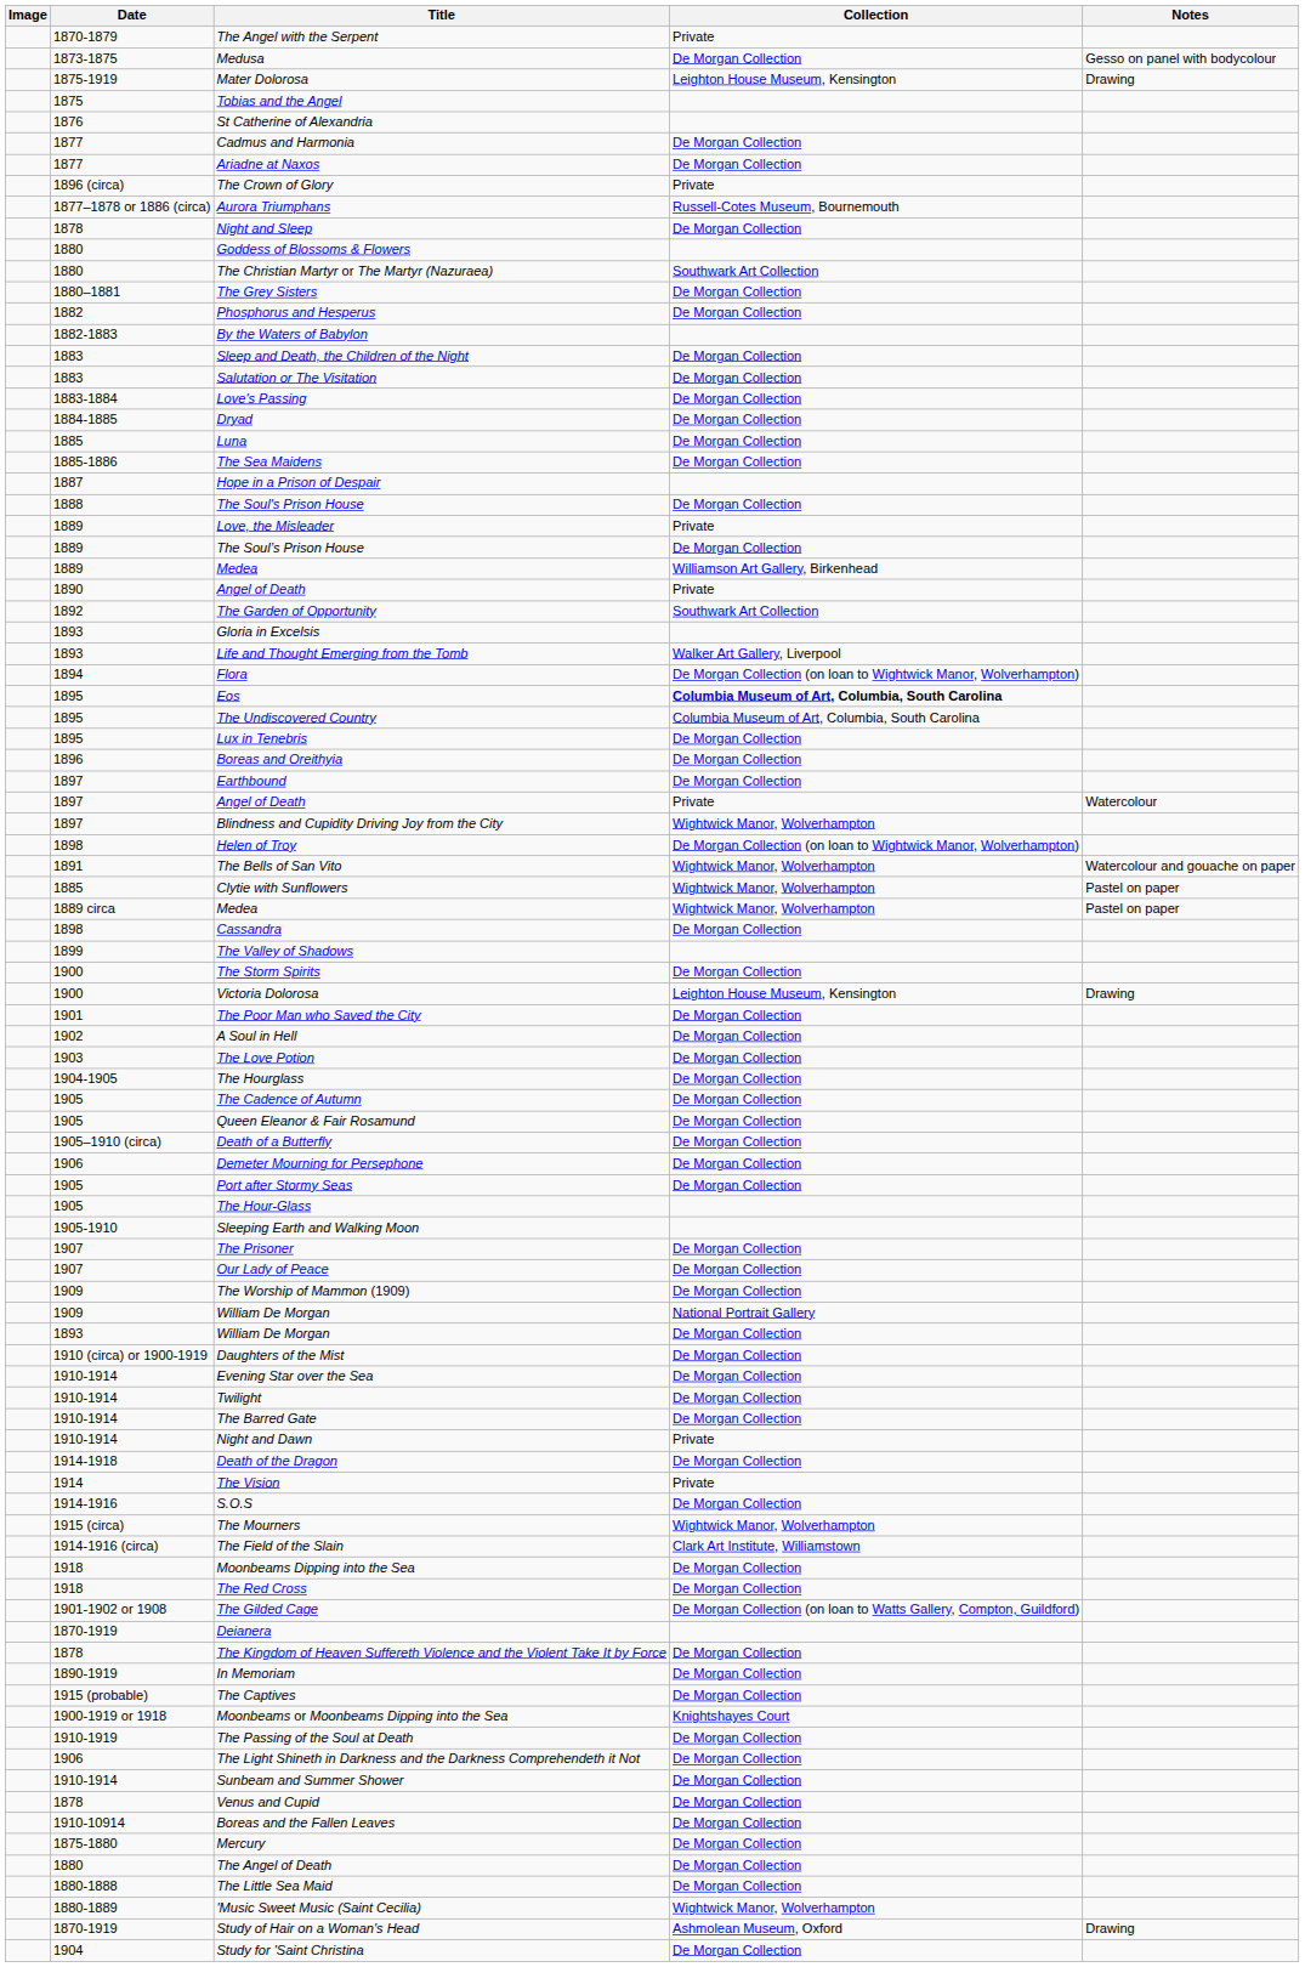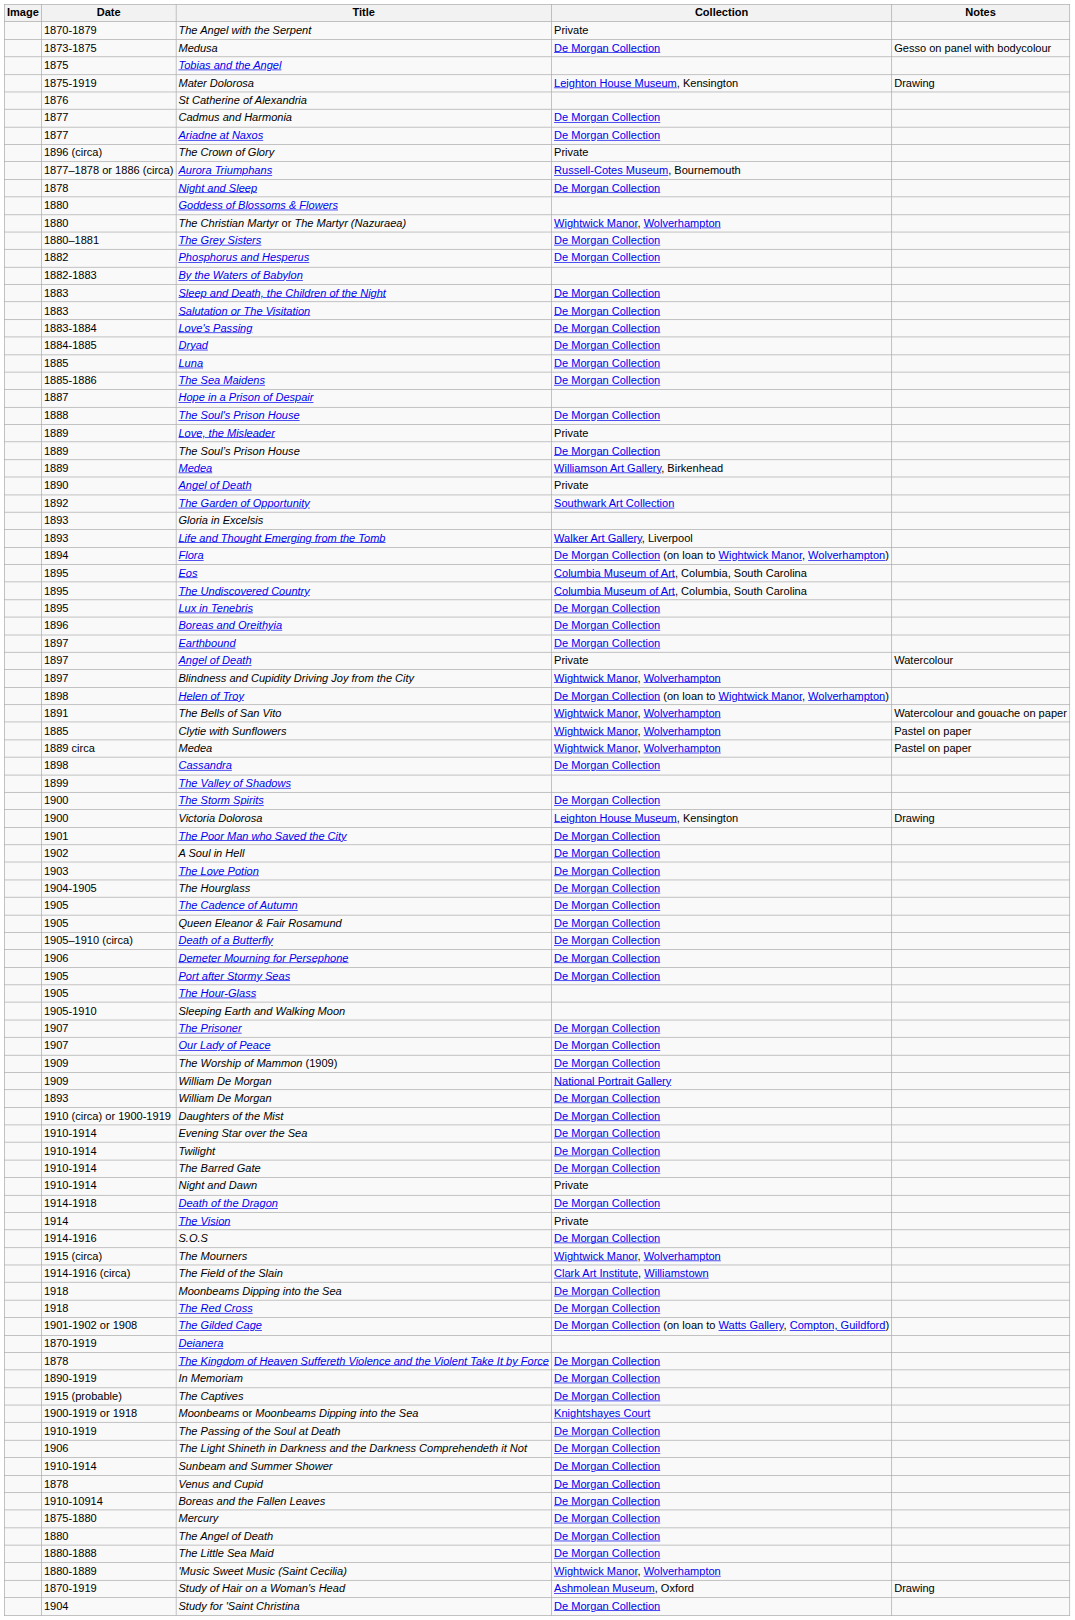 <table class="wikitable sortable">
 <tr>
 <th>Image</th>
 <th>Date</th>
 <th>Title</th>
 <th>Collection</th>
 <th>Notes</th>
 </tr>
 <tr>
 <td></td>
 <td>1870-1879</td>
 <td><em>The Angel with the Serpent</em></td>
 <td>Private</td>
 <td></td>
 </tr>
 <tr>
 <td></td>
 <td>1873-1875</td>
 <td><em>Medusa</em></td>
 <td><a href='#'>De Morgan Collection</a></td>
 <td>Gesso on panel with bodycolour</td>
 </tr>
 <tr>
 <td></td>
+<td>1875</td>
+<td><em><a href='#'>Tobias and the Angel</a></em></td>
+<td></td>
+<td></td>
+</tr>
+<tr>
+<td></td>
 <td>1875-1919</td>
 <td><em>Mater Dolorosa</em></td>
 <td><a href='#'>Leighton House Museum</a>, Kensington</td>
 <td>Drawing</td>
-</tr>
-<tr>
-<td></td>
-<td>1875</td>
-<td><em><a href='#'>Tobias and the Angel</a></em></td>
-<td></td>
-<td></td>
 </tr>
 <tr>
 <td></td>
 <td>1876</td>
 <td><em>St Catherine of Alexandria</em></td>
 <td></td>
 <td></td>
 </tr>
 <tr>
 <td></td>
 <td>1877</td>
 <td><em>Cadmus and Harmonia</em></td>
 <td><a href='#'>De Morgan Collection</a></td>
 <td></td>
 </tr>
 <tr>
 <td></td>
 <td>1877</td>
 <td><em><a href='#'>Ariadne at Naxos</a></em></td>
 <td><a href='#'>De Morgan Collection</a></td>
 <td></td>
 </tr>
 <tr>
 <td></td>
 <td>1896 (circa)</td>
 <td><em>The Crown of Glory</em></td>
 <td>Private</td>
 <td></td>
 </tr>
 <tr>
 <td></td>
 <td>1877–1878 or 1886 (circa)</td>
 <td><em><a href='#'>Aurora Triumphans</a></em></td>
 <td><a href='#'>Russell-Cotes Museum</a>, Bournemouth</td>
 <td></td>
 </tr>
 <tr>
 <td></td>
 <td>1878</td>
 <td><em><a href='#'>Night and Sleep</a></em></td>
 <td><a href='#'>De Morgan Collection</a></td>
 <td></td>
 </tr>
 <tr>
 <td></td>
 <td>1880</td>
 <td><em><a href='#'>Goddess of Blossoms & Flowers</a></em></td>
 <td></td>
 <td></td>
 </tr>
 <tr>
 <td></td>
 <td>1880</td>
 <td><em>The Christian Martyr</em> or <em>The Martyr (Nazuraea)</em></td>
-<td><a href='#'>Southwark Art Collection</a></td>
+<td><a href='#'>Wightwick Manor</a>, <a href='#'>Wolverhampton</a></td>
 <td></td>
 </tr>
 <tr>
 <td></td>
 <td>1880–1881</td>
 <td><em><a href='#'>The Grey Sisters</a></em></td>
 <td><a href='#'>De Morgan Collection</a></td>
 <td></td>
 </tr>
 <tr>
 <td></td>
 <td>1882</td>
 <td><em><a href='#'>Phosphorus and Hesperus</a></em></td>
 <td><a href='#'>De Morgan Collection</a></td>
 <td></td>
 </tr>
 <tr>
 <td></td>
 <td>1882-1883</td>
 <td><em><a href='#'>By the Waters of Babylon</a></em></td>
 <td></td>
 <td></td>
 </tr>
 <tr>
 <td></td>
 <td>1883</td>
 <td><em><a href='#'>Sleep and Death, the Children of the Night</a></em></td>
 <td><a href='#'>De Morgan Collection</a></td>
 <td></td>
 </tr>
 <tr>
 <td></td>
 <td>1883</td>
 <td><em><a href='#'>Salutation or The Visitation</a></em></td>
 <td><a href='#'>De Morgan Collection</a></td>
 <td></td>
 </tr>
 <tr>
 <td></td>
 <td>1883-1884</td>
 <td><em><a href='#'>Love's Passing</a></em></td>
 <td><a href='#'>De Morgan Collection</a></td>
 <td></td>
 </tr>
 <tr>
 <td></td>
 <td>1884-1885</td>
 <td><em><a href='#'>Dryad</a></em></td>
 <td><a href='#'>De Morgan Collection</a></td>
 <td></td>
 </tr>
 <tr>
 <td></td>
 <td>1885</td>
 <td><em><a href='#'>Luna</a></em></td>
 <td><a href='#'>De Morgan Collection</a></td>
 <td></td>
 </tr>
 <tr>
 <td></td>
 <td>1885-1886</td>
 <td><em><a href='#'>The Sea Maidens</a></em></td>
 <td><a href='#'>De Morgan Collection</a></td>
 <td></td>
 </tr>
 <tr>
 <td></td>
 <td>1887</td>
 <td><em><a href='#'>Hope in a Prison of Despair</a></em></td>
 <td></td>
 <td></td>
 </tr>
 <tr>
 <td></td>
 <td>1888</td>
 <td><em><a href='#'>The Soul's Prison House</a></em></td>
 <td><a href='#'>De Morgan Collection</a></td>
 <td></td>
 </tr>
 <tr>
 <td></td>
 <td>1889</td>
 <td><em><a href='#'>Love, the Misleader</a></em></td>
 <td>Private</td>
 <td></td>
 </tr>
 <tr>
 <td></td>
 <td>1889</td>
 <td><em>The Soul’s Prison House</em></td>
 <td><a href='#'>De Morgan Collection</a></td>
 <td></td>
 </tr>
 <tr>
 <td></td>
 <td>1889</td>
 <td><em><a href='#'>Medea</a></em></td>
 <td><a href='#'>Williamson Art Gallery</a>, Birkenhead</td>
 <td></td>
 </tr>
 <tr>
 <td></td>
 <td>1890</td>
 <td><em><a href='#'>Angel of Death</a></em></td>
 <td>Private</td>
 <td></td>
 </tr>
 <tr>
 <td></td>
 <td>1892</td>
 <td><em><a href='#'>The Garden of Opportunity</a></em></td>
 <td><a href='#'>Southwark Art Collection</a></td>
 <td></td>
 </tr>
 <tr>
 <td></td>
 <td>1893</td>
 <td><em>Gloria in Excelsis</em></td>
 <td></td>
 <td></td>
 </tr>
 <tr>
 <td></td>
 <td>1893</td>
 <td><em><a href='#'>Life and Thought Emerging from the Tomb</a></em></td>
 <td><a href='#'>Walker Art Gallery</a>, Liverpool</td>
 <td></td>
 </tr>
 <tr>
 <td></td>
 <td>1894</td>
 <td><em><a href='#'>Flora</a></em></td>
 <td><a href='#'>De Morgan Collection</a> (on loan to <a href='#'>Wightwick Manor</a>, <a href='#'>Wolverhampton</a>)</td>
 <td></td>
 </tr>
 <tr>
 <td></td>
 <td>1895</td>
 <td><em><a href='#'>Eos</a></em></td>
-<td><strong><a href='#'>Columbia Museum of Art</a>, Columbia, South Carolina</strong></td>
+<td><a href='#'>Columbia Museum of Art</a>, Columbia, South Carolina</td>
 <td></td>
 </tr>
 <tr>
 <td></td>
 <td>1895</td>
 <td><em><a href='#'>The Undiscovered Country</a></em></td>
 <td><a href='#'>Columbia Museum of Art</a>, Columbia, South Carolina</td>
 <td></td>
 </tr>
 <tr>
 <td></td>
 <td>1895</td>
 <td><em><a href='#'>Lux in Tenebris</a></em></td>
 <td><a href='#'>De Morgan Collection</a></td>
 <td></td>
 </tr>
 <tr>
 <td></td>
 <td>1896</td>
 <td><em><a href='#'>Boreas and Oreithyia</a></em></td>
 <td><a href='#'>De Morgan Collection</a></td>
 <td></td>
 </tr>
 <tr>
 <td></td>
 <td>1897</td>
 <td><em><a href='#'>Earthbound</a></em></td>
 <td><a href='#'>De Morgan Collection</a></td>
 <td></td>
 </tr>
 <tr>
 <td></td>
 <td>1897</td>
 <td><em><a href='#'>Angel of Death</a></em></td>
 <td>Private</td>
 <td>Watercolour</td>
 </tr>
 <tr>
 <td></td>
 <td>1897</td>
 <td><em>Blindness and Cupidity Driving Joy from the City</em></td>
 <td><a href='#'>Wightwick Manor</a>, <a href='#'>Wolverhampton</a></td>
 <td></td>
 </tr>
 <tr>
 <td></td>
 <td>1898</td>
 <td><em><a href='#'>Helen of Troy</a></em></td>
 <td><a href='#'>De Morgan Collection</a> (on loan to <a href='#'>Wightwick Manor</a>, <a href='#'>Wolverhampton</a>)</td>
 <td></td>
 </tr>
 <tr>
 <td></td>
 <td>1891</td>
 <td><em>The Bells of San Vito</em></td>
 <td><a href='#'>Wightwick Manor</a>, <a href='#'>Wolverhampton</a></td>
 <td>Watercolour and gouache on paper</td>
 </tr>
 <tr>
 <td></td>
 <td>1885</td>
 <td><em>Clytie with Sunflowers</em></td>
 <td><a href='#'>Wightwick Manor</a>, <a href='#'>Wolverhampton</a></td>
 <td>Pastel on paper</td>
 </tr>
 <tr>
 <td></td>
 <td>1889 circa</td>
 <td><em>Medea</em></td>
 <td><a href='#'>Wightwick Manor</a>, <a href='#'>Wolverhampton</a></td>
 <td>Pastel on paper</td>
 </tr>
 <tr>
 <td></td>
 <td>1898</td>
 <td><em><a href='#'>Cassandra</a></em></td>
 <td><a href='#'>De Morgan Collection</a></td>
 <td></td>
 </tr>
 <tr>
 <td></td>
 <td>1899</td>
 <td><em><a href='#'>The Valley of Shadows</a></em></td>
 <td></td>
 <td></td>
 </tr>
 <tr>
 <td></td>
 <td>1900</td>
 <td><em><a href='#'>The Storm Spirits</a></em></td>
 <td><a href='#'>De Morgan Collection</a></td>
 <td></td>
 </tr>
 <tr>
 <td></td>
 <td>1900</td>
 <td><em>Victoria Dolorosa</em></td>
 <td><a href='#'>Leighton House Museum</a>, Kensington</td>
 <td>Drawing</td>
 </tr>
 <tr>
 <td></td>
 <td>1901</td>
 <td><em><a href='#'>The Poor Man who Saved the City</a></em></td>
 <td><a href='#'>De Morgan Collection</a></td>
 <td></td>
 </tr>
 <tr>
 <td></td>
 <td>1902</td>
 <td><em>A Soul in Hell</em></td>
 <td><a href='#'>De Morgan Collection</a></td>
 <td></td>
 </tr>
 <tr>
 <td></td>
 <td>1903</td>
 <td><em><a href='#'>The Love Potion</a></em></td>
 <td><a href='#'>De Morgan Collection</a></td>
 <td></td>
 </tr>
 <tr>
 <td></td>
 <td>1904-1905</td>
 <td><em>The Hourglass</em></td>
 <td><a href='#'>De Morgan Collection</a></td>
 <td></td>
 </tr>
 <tr>
 <td></td>
 <td>1905</td>
 <td><em><a href='#'>The Cadence of Autumn</a></em></td>
 <td><a href='#'>De Morgan Collection</a></td>
 <td></td>
 </tr>
 <tr>
 <td></td>
 <td>1905</td>
 <td><em>Queen Eleanor & Fair Rosamund</em></td>
 <td><a href='#'>De Morgan Collection</a></td>
 <td></td>
 </tr>
 <tr>
 <td></td>
 <td>1905–1910 (circa)</td>
 <td><em><a href='#'>Death of a Butterfly</a></em></td>
 <td><a href='#'>De Morgan Collection</a></td>
 <td></td>
 </tr>
 <tr>
 <td></td>
 <td>1906</td>
 <td><em><a href='#'>Demeter Mourning for Persephone</a></em></td>
 <td><a href='#'>De Morgan Collection</a></td>
 <td></td>
 </tr>
 <tr>
 <td></td>
 <td>1905</td>
 <td><em><a href='#'>Port after Stormy Seas</a></em></td>
 <td><a href='#'>De Morgan Collection</a></td>
 <td></td>
 </tr>
 <tr>
 <td></td>
 <td>1905</td>
 <td><em><a href='#'>The Hour-Glass</a></em></td>
 <td></td>
 <td></td>
 </tr>
 <tr>
 <td></td>
 <td>1905-1910</td>
 <td><em>Sleeping Earth and Walking Moon</em></td>
 <td></td>
 <td></td>
 </tr>
 <tr>
 <td></td>
 <td>1907</td>
 <td><em><a href='#'>The Prisoner</a></em></td>
 <td><a href='#'>De Morgan Collection</a></td>
 <td></td>
 </tr>
 <tr>
 <td></td>
 <td>1907</td>
 <td><em><a href='#'>Our Lady of Peace</a></em></td>
 <td><a href='#'>De Morgan Collection</a></td>
 <td></td>
 </tr>
 <tr>
 <td></td>
 <td>1909</td>
 <td><em>The Worship of Mammon</em> (1909)</td>
 <td><a href='#'>De Morgan Collection</a></td>
 <td></td>
 </tr>
 <tr>
 <td></td>
 <td>1909</td>
 <td><em>William De Morgan</em></td>
 <td><a href='#'>National Portrait Gallery</a></td>
 <td></td>
 </tr>
 <tr>
 <td></td>
 <td>1893</td>
 <td><em>William De Morgan</em></td>
 <td><a href='#'>De Morgan Collection</a></td>
 <td></td>
 </tr>
 <tr>
 <td></td>
 <td>1910 (circa) or 1900-1919</td>
 <td><em>Daughters of the Mist</em> </td>
 <td><a href='#'>De Morgan Collection</a></td>
 <td></td>
 </tr>
 <tr>
 <td></td>
 <td>1910-1914</td>
 <td><em>Evening Star over the Sea</em></td>
 <td><a href='#'>De Morgan Collection</a></td>
 <td></td>
 </tr>
 <tr>
 <td></td>
 <td>1910-1914</td>
 <td><em>Twilight</em></td>
 <td><a href='#'>De Morgan Collection</a></td>
 <td></td>
 </tr>
 <tr>
 <td></td>
 <td>1910-1914</td>
 <td><em>The Barred Gate</em></td>
 <td><a href='#'>De Morgan Collection</a></td>
 <td></td>
 </tr>
 <tr>
 <td></td>
 <td>1910-1914</td>
 <td><em>Night and Dawn</em></td>
 <td>Private</td>
 <td></td>
 </tr>
 <tr>
 <td></td>
 <td>1914-1918</td>
 <td><em><a href='#'>Death of the Dragon</a></em></td>
 <td><a href='#'>De Morgan Collection</a></td>
 <td></td>
 </tr>
 <tr>
 <td></td>
 <td>1914</td>
 <td><em><a href='#'>The Vision</a></em></td>
 <td>Private</td>
 <td></td>
 </tr>
 <tr>
 <td></td>
 <td>1914-1916</td>
 <td><em>S.O.S</em></td>
 <td><a href='#'>De Morgan Collection</a></td>
 <td></td>
 </tr>
 <tr>
 <td></td>
 <td>1915 (circa)</td>
 <td><em>The Mourners</em></td>
 <td><a href='#'>Wightwick Manor</a>, <a href='#'>Wolverhampton</a></td>
 <td></td>
 </tr>
 <tr>
 <td></td>
 <td>1914-1916 (circa)</td>
 <td><em>The Field of the Slain</em></td>
 <td><a href='#'>Clark Art Institute</a>, <a href='#'>Williamstown</a></td>
 <td></td>
 </tr>
 <tr>
 <td></td>
 <td>1918</td>
 <td><em>Moonbeams Dipping into the Sea</em></td>
 <td><a href='#'>De Morgan Collection</a></td>
 <td></td>
 </tr>
 <tr>
 <td></td>
 <td>1918</td>
 <td><em><a href='#'>The Red Cross</a></em></td>
 <td><a href='#'>De Morgan Collection</a></td>
 <td></td>
 </tr>
 <tr>
 <td></td>
 <td>1901-1902 or 1908</td>
 <td><em><a href='#'>The Gilded Cage</a></em></td>
 <td><a href='#'>De Morgan Collection</a> (on loan to <a href='#'>Watts Gallery</a>, <a href='#'>Compton, Guildford</a>)</td>
 <td></td>
 </tr>
 <tr>
 <td></td>
 <td>1870-1919</td>
 <td><em><a href='#'>Deianera</a></em></td>
 <td></td>
 <td></td>
 </tr>
 <tr>
 <td></td>
 <td>1878</td>
 <td><em><a href='#'>The Kingdom of Heaven Suffereth Violence and the Violent Take It by Force</a></em></td>
 <td><a href='#'>De Morgan Collection</a></td>
 <td></td>
 </tr>
 <tr>
 <td></td>
 <td>1890-1919</td>
 <td><em>In Memoriam</em></td>
 <td><a href='#'>De Morgan Collection</a></td>
 <td></td>
 </tr>
 <tr>
 <td></td>
 <td>1915 (probable)</td>
 <td><em>The Captives</em></td>
 <td><a href='#'>De Morgan Collection</a></td>
 <td></td>
 </tr>
 <tr>
 <td></td>
 <td>1900-1919 or 1918</td>
 <td><em>Moonbeams</em> or <em>Moonbeams Dipping into the Sea</em></td>
 <td><a href='#'>Knightshayes Court</a></td>
 <td></td>
 </tr>
 <tr>
 <td></td>
 <td>1910-1919</td>
 <td><em>The Passing of the Soul at Death</em></td>
 <td><a href='#'>De Morgan Collection</a></td>
 <td></td>
 </tr>
 <tr>
 <td></td>
 <td>1906</td>
 <td><em>The Light Shineth in Darkness and the Darkness Comprehendeth it Not</em></td>
 <td><a href='#'>De Morgan Collection</a></td>
 <td></td>
 </tr>
 <tr>
 <td></td>
 <td>1910-1914</td>
 <td><em>Sunbeam and Summer Shower</em></td>
 <td><a href='#'>De Morgan Collection</a></td>
 <td></td>
 </tr>
 <tr>
 <td></td>
 <td>1878</td>
 <td><em>Venus and Cupid</em></td>
 <td><a href='#'>De Morgan Collection</a></td>
 <td></td>
 </tr>
 <tr>
 <td></td>
 <td>1910-10914</td>
 <td><em>Boreas and the Fallen Leaves</em></td>
 <td><a href='#'>De Morgan Collection</a></td>
 <td></td>
 </tr>
 <tr>
 <td></td>
 <td>1875-1880</td>
 <td><em>Mercury</em></td>
 <td><a href='#'>De Morgan Collection</a></td>
 <td></td>
 </tr>
 <tr>
 <td></td>
 <td>1880</td>
 <td><em>The Angel of Death</em></td>
 <td><a href='#'>De Morgan Collection</a></td>
 <td></td>
 </tr>
 <tr>
 <td></td>
 <td>1880-1888</td>
 <td><em>The Little Sea Maid</em></td>
 <td><a href='#'>De Morgan Collection</a></td>
 <td></td>
 </tr>
 <tr>
 <td></td>
 <td>1880-1889</td>
 <td><em> 'Music Sweet Music (Saint Cecilia)</em></td>
 <td><a href='#'>Wightwick Manor</a>, <a href='#'>Wolverhampton</a></td>
 <td></td>
 </tr>
 <tr>
 <td></td>
 <td>1870-1919</td>
 <td><em>Study of Hair on a Woman's Head</em></td>
 <td><a href='#'>Ashmolean Museum</a>, Oxford</td>
 <td>Drawing</td>
 </tr>
 <tr>
 <td></td>
 <td>1904</td>
 <td><em>Study for 'Saint Christina<strong></td>
 <td><a href='#'>De Morgan Collection</a></td>
 <td></td>
 </tr>
 </table>
